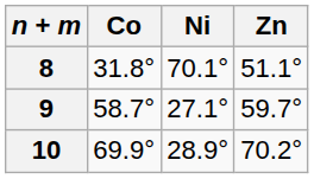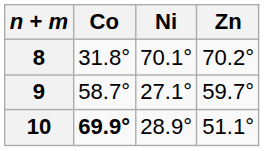 <table class="wikitable floatright" style="text-align: right;">
 <tr>
 <th scope="col"><var>n</var> + <var>m</var></th>
 <th scope="col"><abbr>Co</abbr></th>
 <th scope="col"><abbr>Ni</abbr></th>
 <th scope="col"><abbr>Zn</abbr></th>
 </tr>
 <tr>
 <th scope="row">8</th>
 <td>31.8°</td>
 <td>70.1°</td>
-<td>51.1°</td>
+<td>70.2°</td>
 </tr>
 <tr>
 <th scope="row">9</th>
 <td>58.7°</td>
 <td>27.1°</td>
 <td>59.7°</td>
 </tr>
 <tr>
 <th scope="row">10</th>
-<td>69.9°</td>
+<td><strong>69.9°</strong></td>
 <td>28.9°</td>
-<td>70.2°</td>
+<td>51.1°</td>
 </tr>
 </table>
